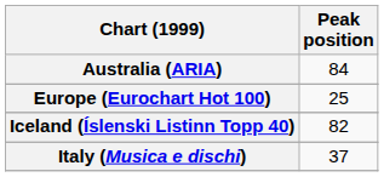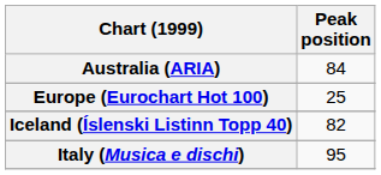 <table class="wikitable sortable plainrowheaders" style="text-align:center">
 <tr>
 <th scope="col">Chart (1999)</th>
 <th scope="col">Peak<br>position</th>
 </tr>
 <tr>
 <th scope="row">Australia (<a href='#'>ARIA</a>)</th>
 <td>84</td>
 </tr>
 <tr>
 </tr>
 <tr>
 </tr>
 <tr>
 <th scope="row">Europe (<a href='#'>Eurochart Hot 100</a>)</th>
 <td>25</td>
 </tr>
 <tr>
 </tr>
 <tr>
 <th scope="row">Iceland (<a href='#'>Íslenski Listinn Topp 40</a>)</th>
 <td>82</td>
 </tr>
 <tr>
 </tr>
 <tr>
 <th scope="row">Italy (<em><a href='#'>Musica e dischi</a></em>)</th>
-<td>37</td>
+<td>95</td>
 </tr>
 <tr>
 </tr>
 <tr>
 </tr>
 <tr>
 </tr>
 <tr>
 </tr>
 <tr>
 </tr>
 <tr>
 </tr>
 <tr>
 </tr>
 <tr>
 </tr>
 </table>
